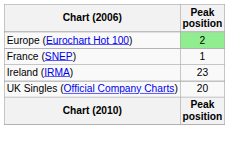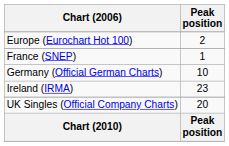 <table class="wikitable sortable">
 <tr>
 <th>Chart (2006)</th>
 <th>Peak<br>position</th>
 </tr>
 <tr>
 </tr>
 <tr>
 </tr>
 <tr>
 </tr>
 <tr>
 </tr>
 <tr>
 </tr>
 <tr>
 <td>Europe (<a href='#'>Eurochart Hot 100</a>)</td>
-<td style="background: lightgreen; text-align:center;">2</td>
+<td style="text-align:center;">2</td>
 </tr>
 <tr>
 </tr>
 <tr>
 <td>France (<a href='#'>SNEP</a>)</td>
 <td style="text-align:center;">1</td>
+</tr>
+<tr>
+<td>Germany (<a href='#'>Official German Charts</a>)</td>
+<td style="text-align:center;">10</td>
 </tr>
 <tr>
 <td>Ireland (<a href='#'>IRMA</a>)</td>
 <td style="text-align:center;">23</td>
 </tr>
 <tr>
 </tr>
 <tr>
 </tr>
 <tr>
 </tr>
 <tr>
 </tr>
 <tr>
 </tr>
 <tr>
 </tr>
 <tr>
 <td>UK Singles (<a href='#'>Official Company Charts</a>)</td>
 <td style="text-align:center;">20</td>
 </tr>
 <tr>
 <th>Chart (2010)</th>
 <th>Peak<br>position</th>
 </tr>
 <tr>
 </tr>
 </table>
